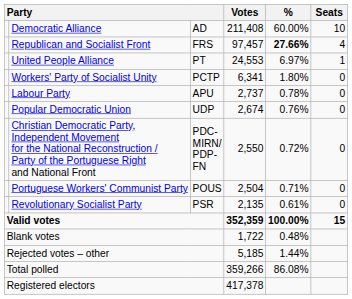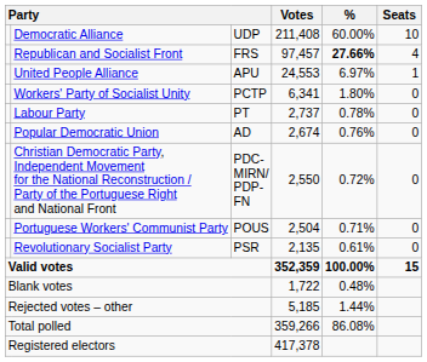 <table class="wikitable" border="1" style="text-align:right;">
 <tr>
 <th style="text-align:left;" colspan=3>Party</th>
 <th align=center width="50">Votes</th>
 <th align=center width="50">%</th>
 <th align=center width="50">Seats</th>
 </tr>
 <tr>
 <td></td>
 <td align=left><a href='#'>Democratic Alliance</a></td>
-<td align=left>AD</td>
+<td align=left>UDP</td>
 <td>211,408</td>
 <td>60.00%</td>
 <td>10</td>
 </tr>
 <tr>
 <td></td>
 <td align=left style="white-space: nowrap;"><a href='#'>Republican and Socialist Front</a></td>
 <td align=left>FRS</td>
 <td>97,457</td>
 <td><strong>27.66%</strong></td>
 <td>4</td>
 </tr>
 <tr>
 <td></td>
 <td align=left><a href='#'>United People Alliance</a></td>
-<td align=left>PT</td>
+<td align=left>APU</td>
 <td>24,553</td>
 <td>6.97%</td>
 <td>1</td>
 </tr>
 <tr>
 <td></td>
 <td align=left><a href='#'>Workers' Party of Socialist Unity</a></td>
 <td align=left>PCTP</td>
 <td>6,341</td>
 <td>1.80%</td>
 <td>0</td>
 </tr>
 <tr>
 <td></td>
 <td align=left><a href='#'>Labour Party</a></td>
-<td align=left>APU</td>
+<td align=left>PT</td>
 <td>2,737</td>
 <td>0.78%</td>
 <td>0</td>
 </tr>
 <tr>
 <td></td>
 <td align=left><a href='#'>Popular Democratic Union</a></td>
-<td align=left>UDP</td>
+<td align=left>AD</td>
 <td>2,674</td>
 <td>0.76%</td>
 <td>0</td>
 </tr>
 <tr>
 <td></td>
 <td align=left><a href='#'>Christian Democratic Party</a>,<br><a href='#'>Independent Movement<br>for the National Reconstruction /<br>Party of the Portuguese Right</a><br>and National Front</td>
 <td align=left>PDC-<br>MIRN/<br>PDP-<br>FN</td>
 <td>2,550</td>
 <td>0.72%</td>
 <td>0</td>
 </tr>
 <tr>
 <td></td>
 <td align=left><a href='#'>Portuguese Workers' Communist Party</a></td>
 <td align=left>POUS</td>
 <td>2,504</td>
 <td>0.71%</td>
 <td>0</td>
 </tr>
 <tr>
 <td></td>
 <td align=left><a href='#'>Revolutionary Socialist Party</a></td>
 <td align=left>PSR</td>
 <td>2,135</td>
 <td>0.61%</td>
 <td>0</td>
 </tr>
 <tr style="font-weight:bold">
 <td align=left colspan=3>Valid votes</td>
 <td>352,359</td>
 <td>100.00%</td>
 <td>15</td>
 </tr>
 <tr>
 <td align=left colspan=3>Blank votes</td>
 <td>1,722</td>
 <td>0.48%</td>
 <td></td>
 </tr>
 <tr>
 <td align=left colspan=3>Rejected votes – other</td>
 <td>5,185</td>
 <td>1.44%</td>
 <td></td>
 </tr>
 <tr>
 <td align=left colspan=3>Total polled</td>
 <td>359,266</td>
 <td>86.08%</td>
 <td></td>
 </tr>
 <tr>
 <td align=left colspan=3>Registered electors</td>
 <td>417,378</td>
 <td></td>
 <td></td>
 </tr>
 </table>
